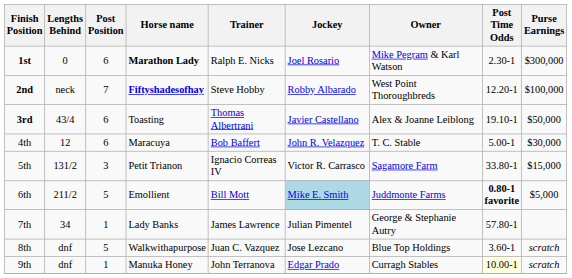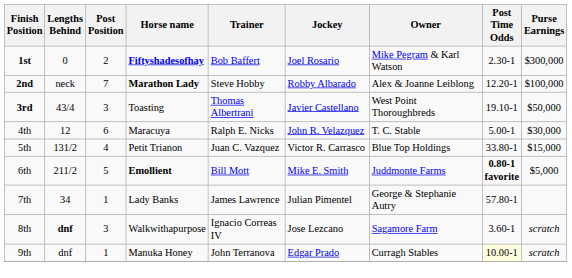 <table class="wikitable sortable" | border="2" cellpadding="1" style="border-collapse: collapse; font-size:90%">
 <tr>
 <th width="45px">Finish <br> Position</th>
 <th width="45px">Lengths <br> Behind</th>
 <th width="40px">Post <br> Position</th>
 <th width="100px">Horse name</th>
 <th width="100px">Trainer</th>
 <th width="110px">Jockey</th>
 <th width="150px">Owner</th>
 <th width="45px">Post Time <br> Odds</th>
 <th width="50px">Purse <br> Earnings</th>
 </tr>
 <tr>
 <td align=center><strong>1<span>st</span></strong></td>
 <td align=center>0</td>
-<td align=center>6</td>
-<td><strong>Marathon Lady</strong></td>
-<td>Ralph E. Nicks</td>
+<td align=center>2</td>
+<td><strong><a href='#'>Fiftyshadesofhay</a></strong></td>
+<td><a href='#'>Bob Baffert</a></td>
 <td><a href='#'>Joel Rosario</a></td>
 <td><a href='#'>Mike Pegram</a> & Karl Watson</td>
 <td align=center>2.30-1</td>
 <td align=center>$300,000</td>
 </tr>
 <tr>
 <td align=center><strong>2<span>nd</span></strong></td>
 <td align=center><span>neck</span></td>
 <td align=center>7</td>
-<td><strong><a href='#'>Fiftyshadesofhay</a></strong></td>
+<td><strong>Marathon Lady</strong></td>
 <td>Steve Hobby</td>
 <td><a href='#'>Robby Albarado</a></td>
-<td>West Point Thoroughbreds</td>
+<td>Alex & Joanne Leiblong</td>
 <td align=center>12.20-1</td>
 <td align=center>$100,000</td>
 </tr>
 <tr>
 <td align=center><strong>3<span>rd</span></strong></td>
 <td align=center>4<span>3/4</span></td>
-<td align=center>6</td>
+<td align=center>3</td>
 <td>Toasting</td>
 <td><a href='#'>Thomas Albertrani</a></td>
 <td><a href='#'>Javier Castellano</a></td>
-<td>Alex & Joanne Leiblong</td>
+<td>West Point Thoroughbreds</td>
 <td align=center>19.10-1</td>
 <td align=center>$50,000</td>
 </tr>
 <tr>
 <td align=center>4<span>th</span></td>
 <td align=center>12</td>
 <td align=center>6</td>
 <td>Maracuya</td>
-<td><a href='#'>Bob Baffert</a></td>
+<td>Ralph E. Nicks</td>
 <td><a href='#'>John R. Velazquez</a></td>
 <td>T. C. Stable</td>
 <td align=center>5.00-1</td>
 <td align=center>$30,000</td>
 </tr>
 <tr>
 <td align=center>5<span>th</span></td>
 <td align=center>13<span>1/2</span></td>
-<td align=center>3</td>
+<td align=center>4</td>
 <td>Petit Trianon</td>
-<td>Ignacio Correas IV</td>
+<td>Juan C. Vazquez</td>
 <td>Victor R. Carrasco</td>
-<td><a href='#'>Sagamore Farm</a></td>
+<td>Blue Top Holdings</td>
 <td align=center>33.80-1</td>
 <td align=center>$15,000</td>
 </tr>
 <tr>
 <td align=center>6<span>th</span></td>
 <td align=center>21<span>1/2</span></td>
 <td align=center>5</td>
-<td>Emollient</td>
+<td><strong>Emollient</strong></td>
 <td><a href='#'>Bill Mott</a></td>
-<td style="background: lightblue;"><a href='#'>Mike E. Smith</a></td>
+<td><a href='#'>Mike E. Smith</a></td>
 <td><a href='#'>Juddmonte Farms</a></td>
 <td align=center><strong>0.80-1 <br> <span>favorite</span></strong></td>
 <td align=center>$5,000</td>
 </tr>
 <tr>
 <td align=center>7<span>th</span></td>
 <td align=center>34</td>
 <td align=center>1</td>
 <td>Lady Banks</td>
 <td>James Lawrence</td>
 <td>Julian Pimentel</td>
 <td>George & Stephanie Autry</td>
 <td align=center>57.80-1</td>
 <td></td>
 </tr>
 <tr>
 <td align=center>8<span>th</span></td>
-<td align=center>dnf</td>
-<td align=center>5</td>
+<td align=center><strong>dnf</strong></td>
+<td align=center>3</td>
 <td>Walkwithapurpose</td>
-<td>Juan C. Vazquez</td>
+<td>Ignacio Correas IV</td>
 <td>Jose Lezcano</td>
-<td>Blue Top Holdings</td>
+<td><a href='#'>Sagamore Farm</a></td>
 <td align=center>3.60-1</td>
 <td align=center><em>scratch</em></td>
 </tr>
 <tr>
 <td align=center>9<span>th</span></td>
 <td align=center>dnf</td>
 <td align=center>1</td>
 <td>Manuka Honey</td>
 <td>John Terranova</td>
 <td><a href='#'>Edgar Prado</a></td>
 <td>Curragh Stables</td>
 <td align=center style="background: lightyellow;">10.00-1</td>
 <td align=center><em>scratch</em></td>
 </tr>
 <tr>
 </tr>
 </table>
